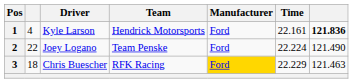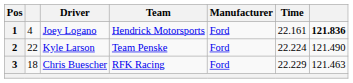 <table class="wikitable" style="font-size:95%">
 <tr>
 <th>Pos</th>
 <th></th>
 <th>Driver</th>
 <th>Team</th>
 <th>Manufacturer</th>
 <th>Time</th>
 <th></th>
 </tr>
 <tr>
 <th>1</th>
 <td>4</td>
-<td><a href='#'>Kyle Larson</a></td>
+<td><a href='#'>Joey Logano</a></td>
 <td><a href='#'>Hendrick Motorsports</a></td>
 <td><a href='#'>Ford</a></td>
 <td>22.161</td>
 <td><strong>121.836</strong></td>
 </tr>
 <tr>
 <th>2</th>
 <td>22</td>
-<td><a href='#'>Joey Logano</a></td>
+<td><a href='#'>Kyle Larson</a></td>
 <td><a href='#'>Team Penske</a></td>
 <td><a href='#'>Ford</a></td>
 <td>22.224</td>
 <td>121.490</td>
 </tr>
 <tr>
 <th>3</th>
 <td>18</td>
 <td><a href='#'>Chris Buescher</a></td>
 <td><a href='#'>RFK Racing</a></td>
-<td style="background: gold;"><a href='#'>Ford</a></td>
+<td><a href='#'>Ford</a></td>
 <td>22.229</td>
 <td>121.463</td>
 </tr>
 <tr>
 <th colspan="7"></th>
 </tr>
 </table>
